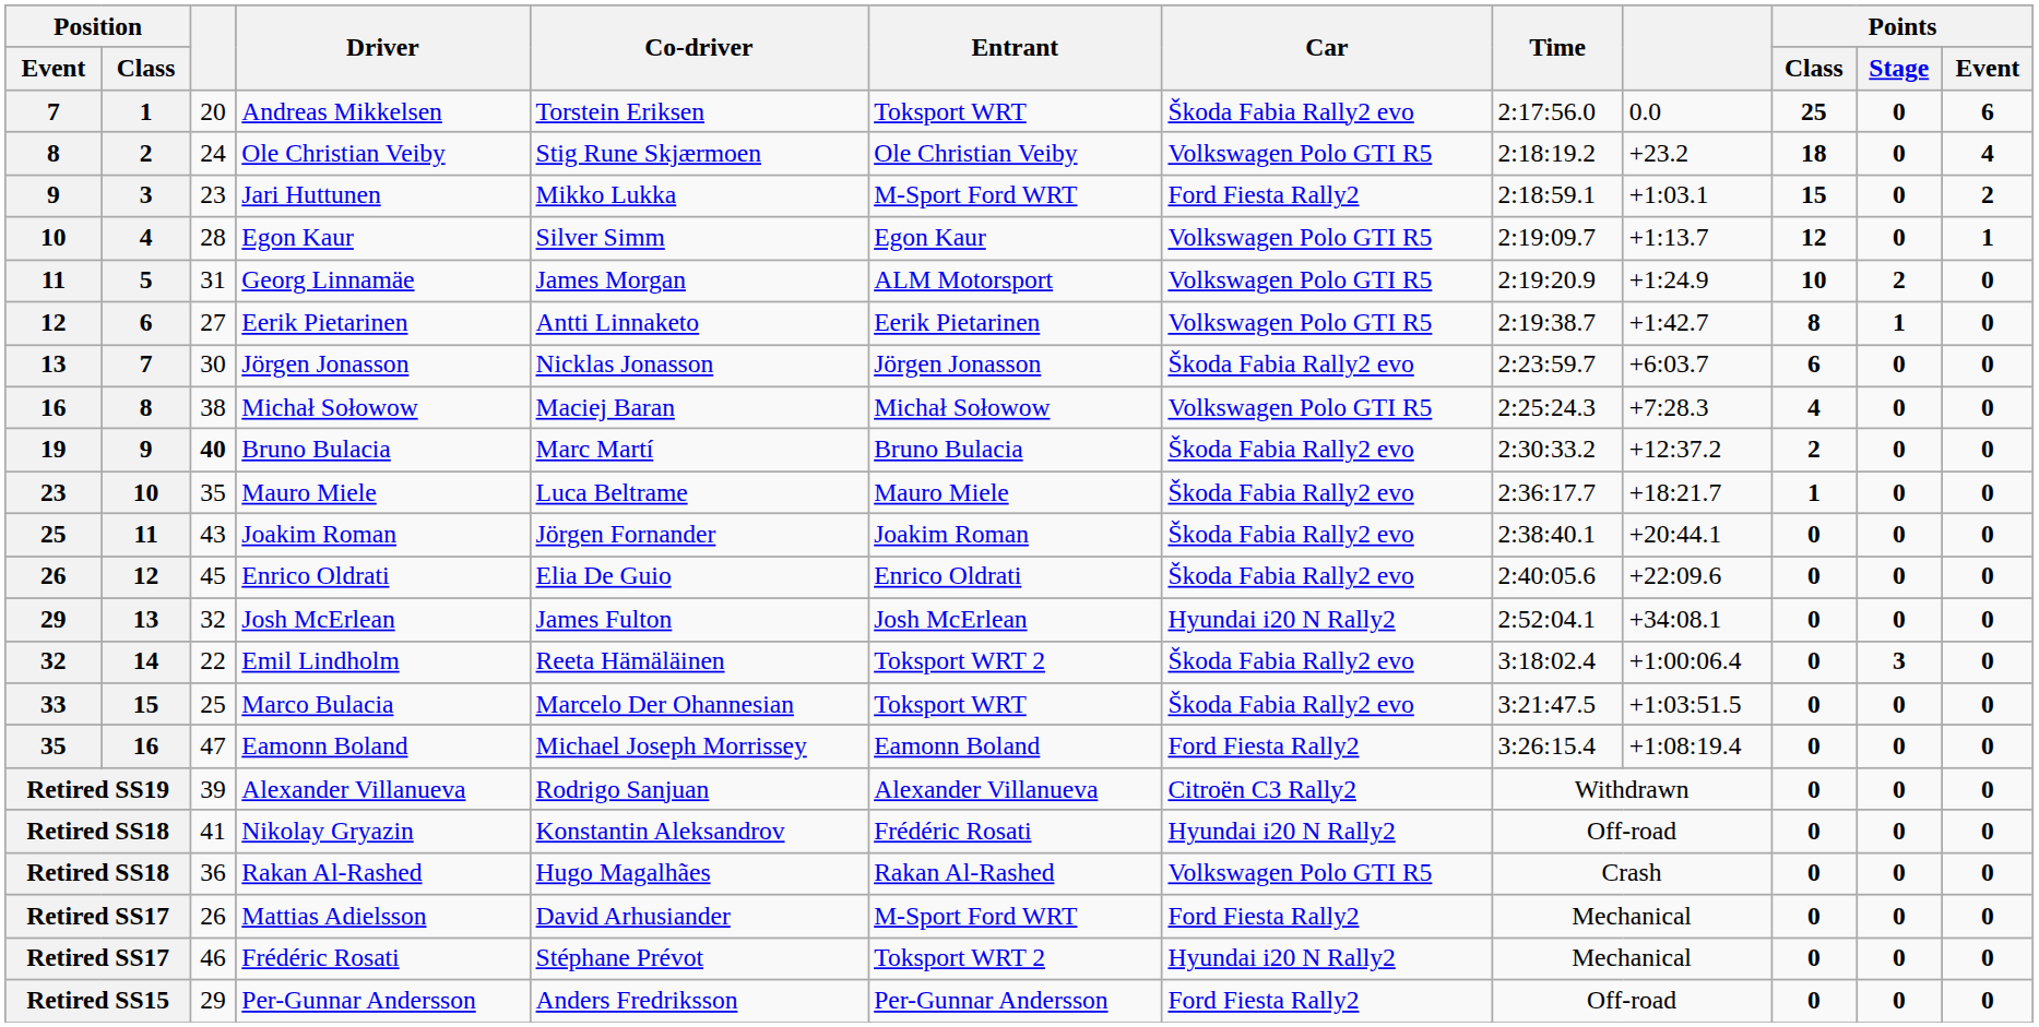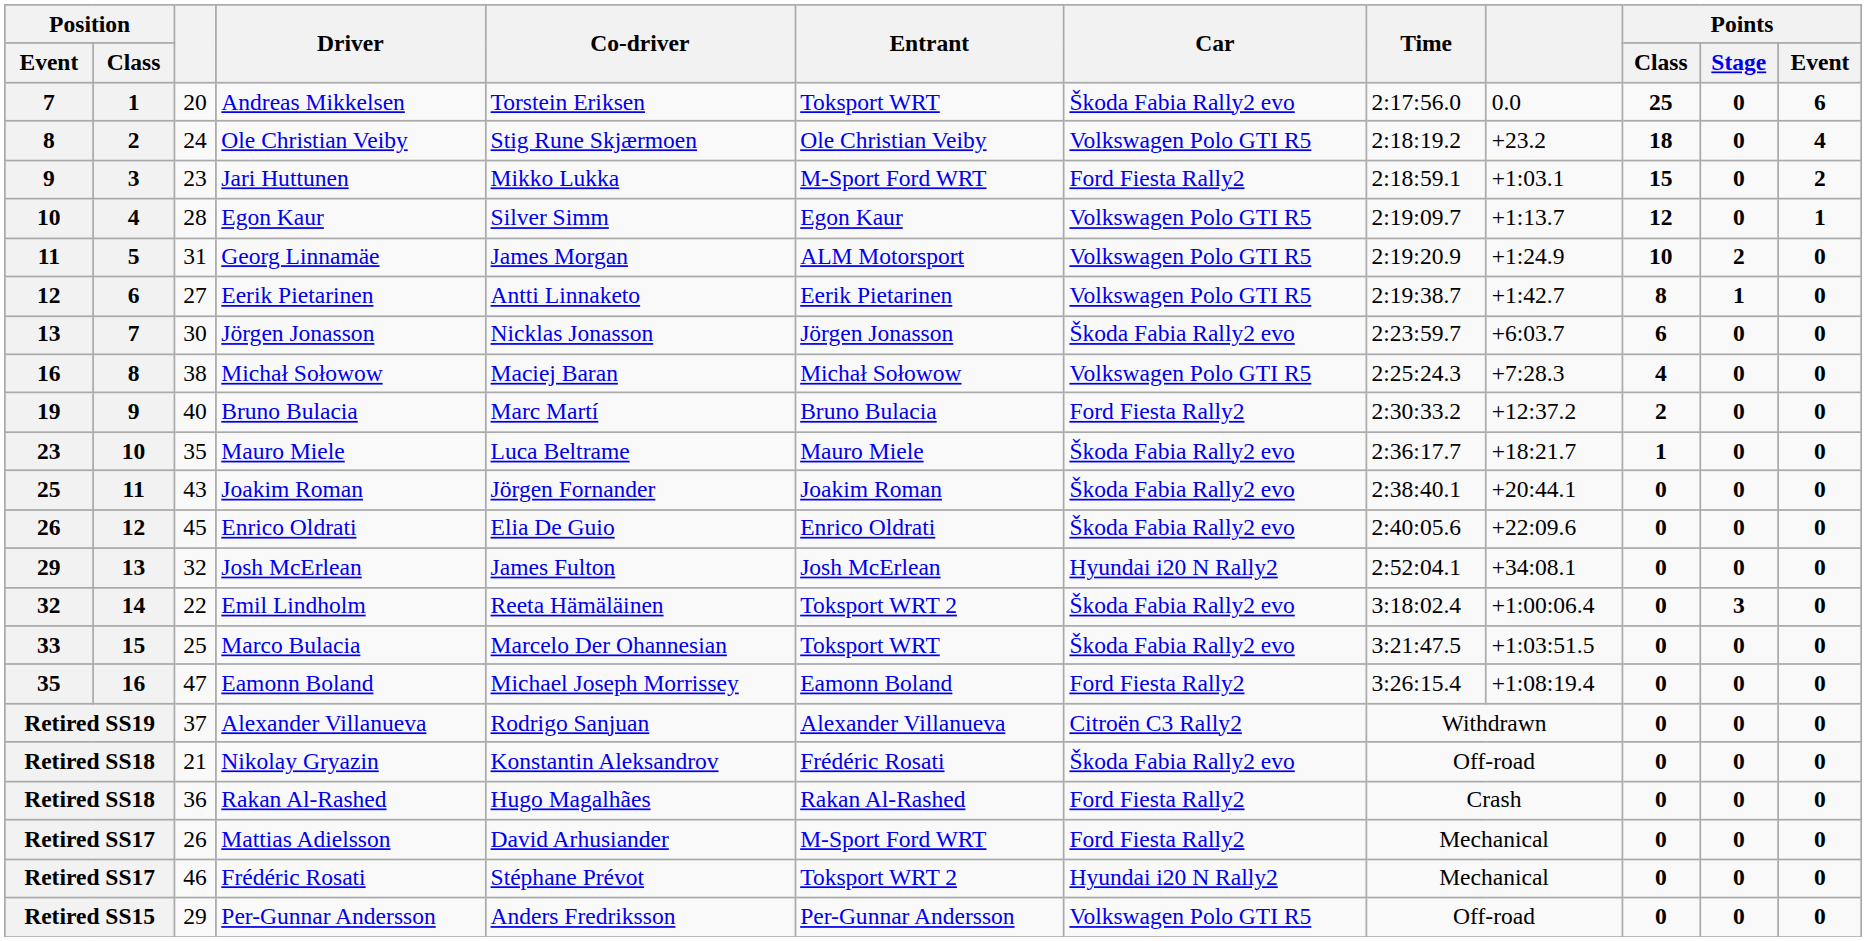 <table class="wikitable" width=85% style="font-size: 85%;">
 <tr>
 <th colspan="2">Position</th>
 <th rowspan="2"></th>
 <th rowspan="2">Driver</th>
 <th rowspan="2">Co-driver</th>
 <th rowspan="2">Entrant</th>
 <th rowspan="2">Car</th>
 <th rowspan="2">Time</th>
 <th rowspan="2"></th>
 <th colspan="3">Points</th>
 </tr>
 <tr>
 <th>Event</th>
 <th>Class</th>
 <th>Class</th>
 <th><a href='#'>Stage</a></th>
 <th>Event</th>
 </tr>
 <tr>
 <th>7</th>
 <th>1</th>
 <td align="center">20</td>
 <td><a href='#'>Andreas Mikkelsen</a></td>
 <td><a href='#'>Torstein Eriksen</a></td>
 <td><a href='#'>Toksport WRT</a></td>
 <td><a href='#'>Škoda Fabia Rally2 evo</a></td>
 <td>2:17:56.0</td>
 <td>0.0</td>
 <td align="center"><strong>25</strong></td>
 <td align="center"><strong>0</strong></td>
 <td align="center"><strong>6</strong></td>
 </tr>
 <tr>
 <th>8</th>
 <th>2</th>
 <td align="center">24</td>
 <td><a href='#'>Ole Christian Veiby</a></td>
 <td><a href='#'>Stig Rune Skjærmoen</a></td>
 <td><a href='#'>Ole Christian Veiby</a></td>
 <td><a href='#'>Volkswagen Polo GTI R5</a></td>
 <td>2:18:19.2</td>
 <td>+23.2</td>
 <td align="center"><strong>18</strong></td>
 <td align="center"><strong>0</strong></td>
 <td align="center"><strong>4</strong></td>
 </tr>
 <tr>
 <th>9</th>
 <th>3</th>
 <td align="center">23</td>
 <td><a href='#'>Jari Huttunen</a></td>
 <td><a href='#'>Mikko Lukka</a></td>
 <td><a href='#'>M-Sport Ford WRT</a></td>
 <td><a href='#'>Ford Fiesta Rally2</a></td>
 <td>2:18:59.1</td>
 <td>+1:03.1</td>
 <td align="center"><strong>15</strong></td>
 <td align="center"><strong>0</strong></td>
 <td align="center"><strong>2</strong></td>
 </tr>
 <tr>
 <th>10</th>
 <th>4</th>
 <td align="center">28</td>
 <td><a href='#'>Egon Kaur</a></td>
 <td><a href='#'>Silver Simm</a></td>
 <td><a href='#'>Egon Kaur</a></td>
 <td><a href='#'>Volkswagen Polo GTI R5</a></td>
 <td>2:19:09.7</td>
 <td>+1:13.7</td>
 <td align="center"><strong>12</strong></td>
 <td align="center"><strong>0</strong></td>
 <td align="center"><strong>1</strong></td>
 </tr>
 <tr>
 <th>11</th>
 <th>5</th>
 <td align="center">31</td>
 <td><a href='#'>Georg Linnamäe</a></td>
 <td><a href='#'>James Morgan</a></td>
 <td><a href='#'>ALM Motorsport</a></td>
 <td><a href='#'>Volkswagen Polo GTI R5</a></td>
 <td>2:19:20.9</td>
 <td>+1:24.9</td>
 <td align="center"><strong>10</strong></td>
 <td align="center"><strong>2</strong></td>
 <td align="center"><strong>0</strong></td>
 </tr>
 <tr>
 <th>12</th>
 <th>6</th>
 <td align="center">27</td>
 <td><a href='#'>Eerik Pietarinen</a></td>
 <td><a href='#'>Antti Linnaketo</a></td>
 <td><a href='#'>Eerik Pietarinen</a></td>
 <td><a href='#'>Volkswagen Polo GTI R5</a></td>
 <td>2:19:38.7</td>
 <td>+1:42.7</td>
 <td align="center"><strong>8</strong></td>
 <td align="center"><strong>1</strong></td>
 <td align="center"><strong>0</strong></td>
 </tr>
 <tr>
 <th>13</th>
 <th>7</th>
 <td align="center">30</td>
 <td><a href='#'>Jörgen Jonasson</a></td>
 <td><a href='#'>Nicklas Jonasson</a></td>
 <td><a href='#'>Jörgen Jonasson</a></td>
 <td><a href='#'>Škoda Fabia Rally2 evo</a></td>
 <td>2:23:59.7</td>
 <td>+6:03.7</td>
 <td align="center"><strong>6</strong></td>
 <td align="center"><strong>0</strong></td>
 <td align="center"><strong>0</strong></td>
 </tr>
 <tr>
 <th>16</th>
 <th>8</th>
 <td align="center">38</td>
 <td><a href='#'>Michał Sołowow</a></td>
 <td><a href='#'>Maciej Baran</a></td>
 <td><a href='#'>Michał Sołowow</a></td>
 <td><a href='#'>Volkswagen Polo GTI R5</a></td>
 <td>2:25:24.3</td>
 <td>+7:28.3</td>
 <td align="center"><strong>4</strong></td>
 <td align="center"><strong>0</strong></td>
 <td align="center"><strong>0</strong></td>
 </tr>
 <tr>
 <th>19</th>
 <th>9</th>
-<td align="center"><strong>40</strong></td>
+<td align="center">40</td>
 <td><a href='#'>Bruno Bulacia</a></td>
 <td><a href='#'>Marc Martí</a></td>
 <td><a href='#'>Bruno Bulacia</a></td>
-<td><a href='#'>Škoda Fabia Rally2 evo</a></td>
+<td><a href='#'>Ford Fiesta Rally2</a></td>
 <td>2:30:33.2</td>
 <td>+12:37.2</td>
 <td align="center"><strong>2</strong></td>
 <td align="center"><strong>0</strong></td>
 <td align="center"><strong>0</strong></td>
 </tr>
 <tr>
 <th>23</th>
 <th>10</th>
 <td align="center">35</td>
 <td><a href='#'>Mauro Miele</a></td>
 <td><a href='#'>Luca Beltrame</a></td>
 <td><a href='#'>Mauro Miele</a></td>
 <td><a href='#'>Škoda Fabia Rally2 evo</a></td>
 <td>2:36:17.7</td>
 <td>+18:21.7</td>
 <td align="center"><strong>1</strong></td>
 <td align="center"><strong>0</strong></td>
 <td align="center"><strong>0</strong></td>
 </tr>
 <tr>
 <th>25</th>
 <th>11</th>
 <td align="center">43</td>
 <td><a href='#'>Joakim Roman</a></td>
 <td><a href='#'>Jörgen Fornander</a></td>
 <td><a href='#'>Joakim Roman</a></td>
 <td><a href='#'>Škoda Fabia Rally2 evo</a></td>
 <td>2:38:40.1</td>
 <td>+20:44.1</td>
 <td align="center"><strong>0</strong></td>
 <td align="center"><strong>0</strong></td>
 <td align="center"><strong>0</strong></td>
 </tr>
 <tr>
 <th>26</th>
 <th>12</th>
 <td align="center">45</td>
 <td><a href='#'>Enrico Oldrati</a></td>
 <td><a href='#'>Elia De Guio</a></td>
 <td><a href='#'>Enrico Oldrati</a></td>
 <td><a href='#'>Škoda Fabia Rally2 evo</a></td>
 <td>2:40:05.6</td>
 <td>+22:09.6</td>
 <td align="center"><strong>0</strong></td>
 <td align="center"><strong>0</strong></td>
 <td align="center"><strong>0</strong></td>
 </tr>
 <tr>
 <th>29</th>
 <th>13</th>
 <td align="center">32</td>
 <td><a href='#'>Josh McErlean</a></td>
 <td><a href='#'>James Fulton</a></td>
 <td><a href='#'>Josh McErlean</a></td>
 <td><a href='#'>Hyundai i20 N Rally2</a></td>
 <td>2:52:04.1</td>
 <td>+34:08.1</td>
 <td align="center"><strong>0</strong></td>
 <td align="center"><strong>0</strong></td>
 <td align="center"><strong>0</strong></td>
 </tr>
 <tr>
 <th>32</th>
 <th>14</th>
 <td align="center">22</td>
 <td><a href='#'>Emil Lindholm</a></td>
 <td><a href='#'>Reeta Hämäläinen</a></td>
 <td><a href='#'>Toksport WRT 2</a></td>
 <td><a href='#'>Škoda Fabia Rally2 evo</a></td>
 <td>3:18:02.4</td>
 <td>+1:00:06.4</td>
 <td align="center"><strong>0</strong></td>
 <td align="center"><strong>3</strong></td>
 <td align="center"><strong>0</strong></td>
 </tr>
 <tr>
 <th>33</th>
 <th>15</th>
 <td align="center">25</td>
 <td><a href='#'>Marco Bulacia</a></td>
 <td><a href='#'>Marcelo Der Ohannesian</a></td>
 <td><a href='#'>Toksport WRT</a></td>
 <td><a href='#'>Škoda Fabia Rally2 evo</a></td>
 <td>3:21:47.5</td>
 <td>+1:03:51.5</td>
 <td align="center"><strong>0</strong></td>
 <td align="center"><strong>0</strong></td>
 <td align="center"><strong>0</strong></td>
 </tr>
 <tr>
 <th>35</th>
 <th>16</th>
 <td align="center">47</td>
 <td><a href='#'>Eamonn Boland</a></td>
 <td><a href='#'>Michael Joseph Morrissey</a></td>
 <td><a href='#'>Eamonn Boland</a></td>
 <td><a href='#'>Ford Fiesta Rally2</a></td>
 <td>3:26:15.4</td>
 <td>+1:08:19.4</td>
 <td align="center"><strong>0</strong></td>
 <td align="center"><strong>0</strong></td>
 <td align="center"><strong>0</strong></td>
 </tr>
 <tr>
 <th colspan="2">Retired SS19</th>
-<td align="center">39</td>
+<td align="center">37</td>
 <td><a href='#'>Alexander Villanueva</a></td>
 <td><a href='#'>Rodrigo Sanjuan</a></td>
 <td><a href='#'>Alexander Villanueva</a></td>
 <td><a href='#'>Citroën C3 Rally2</a></td>
 <td align="center" colspan="2">Withdrawn</td>
 <td align="center"><strong>0</strong></td>
 <td align="center"><strong>0</strong></td>
 <td align="center"><strong>0</strong></td>
 </tr>
 <tr>
 <th colspan="2">Retired SS18</th>
-<td align="center">41</td>
+<td align="center">21</td>
 <td><a href='#'>Nikolay Gryazin</a></td>
 <td><a href='#'>Konstantin Aleksandrov</a></td>
 <td><a href='#'>Frédéric Rosati</a></td>
-<td><a href='#'>Hyundai i20 N Rally2</a></td>
+<td><a href='#'>Škoda Fabia Rally2 evo</a></td>
 <td align="center" colspan="2">Off-road</td>
 <td align="center"><strong>0</strong></td>
 <td align="center"><strong>0</strong></td>
 <td align="center"><strong>0</strong></td>
 </tr>
 <tr>
 <th colspan="2">Retired SS18</th>
 <td align="center">36</td>
 <td><a href='#'>Rakan Al-Rashed</a></td>
 <td><a href='#'>Hugo Magalhães</a></td>
 <td><a href='#'>Rakan Al-Rashed</a></td>
-<td><a href='#'>Volkswagen Polo GTI R5</a></td>
+<td><a href='#'>Ford Fiesta Rally2</a></td>
 <td align="center" colspan="2">Crash</td>
 <td align="center"><strong>0</strong></td>
 <td align="center"><strong>0</strong></td>
 <td align="center"><strong>0</strong></td>
 </tr>
 <tr>
 <th colspan="2">Retired SS17</th>
 <td align="center">26</td>
 <td><a href='#'>Mattias Adielsson</a></td>
 <td><a href='#'>David Arhusiander</a></td>
 <td><a href='#'>M-Sport Ford WRT</a></td>
 <td><a href='#'>Ford Fiesta Rally2</a></td>
 <td align="center" colspan="2">Mechanical</td>
 <td align="center"><strong>0</strong></td>
 <td align="center"><strong>0</strong></td>
 <td align="center"><strong>0</strong></td>
 </tr>
 <tr>
 <th colspan="2">Retired SS17</th>
 <td align="center">46</td>
 <td><a href='#'>Frédéric Rosati</a></td>
 <td><a href='#'>Stéphane Prévot</a></td>
 <td><a href='#'>Toksport WRT 2</a></td>
 <td><a href='#'>Hyundai i20 N Rally2</a></td>
 <td align="center" colspan="2">Mechanical</td>
 <td align="center"><strong>0</strong></td>
 <td align="center"><strong>0</strong></td>
 <td align="center"><strong>0</strong></td>
 </tr>
 <tr>
 <th colspan="2">Retired SS15</th>
 <td align="center">29</td>
 <td><a href='#'>Per-Gunnar Andersson</a></td>
 <td><a href='#'>Anders Fredriksson</a></td>
 <td><a href='#'>Per-Gunnar Andersson</a></td>
-<td><a href='#'>Ford Fiesta Rally2</a></td>
+<td><a href='#'>Volkswagen Polo GTI R5</a></td>
 <td align="center" colspan="2">Off-road</td>
 <td align="center"><strong>0</strong></td>
 <td align="center"><strong>0</strong></td>
 <td align="center"><strong>0</strong></td>
 </tr>
 <tr>
 </tr>
 </table>
